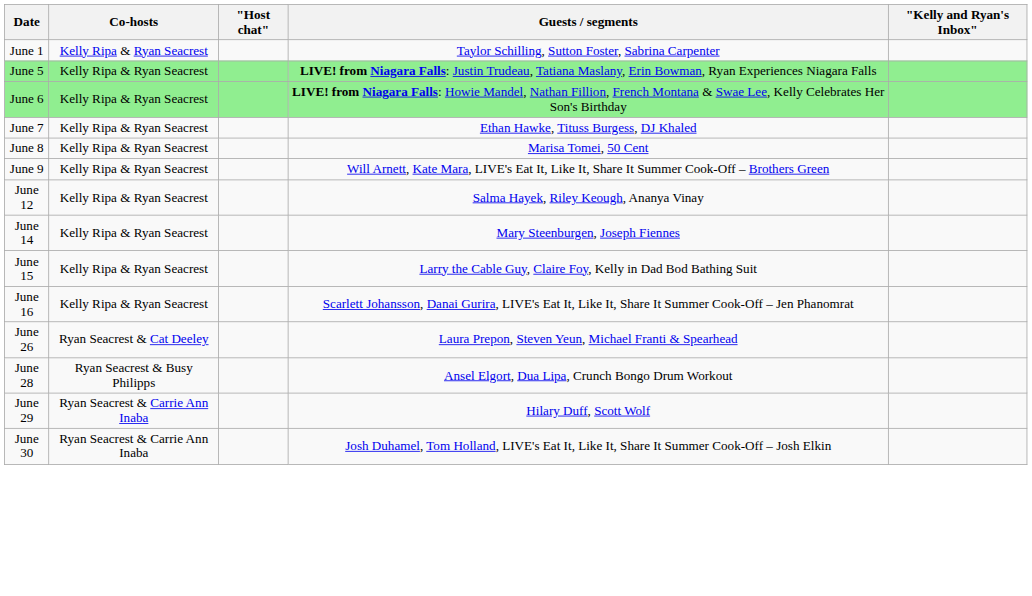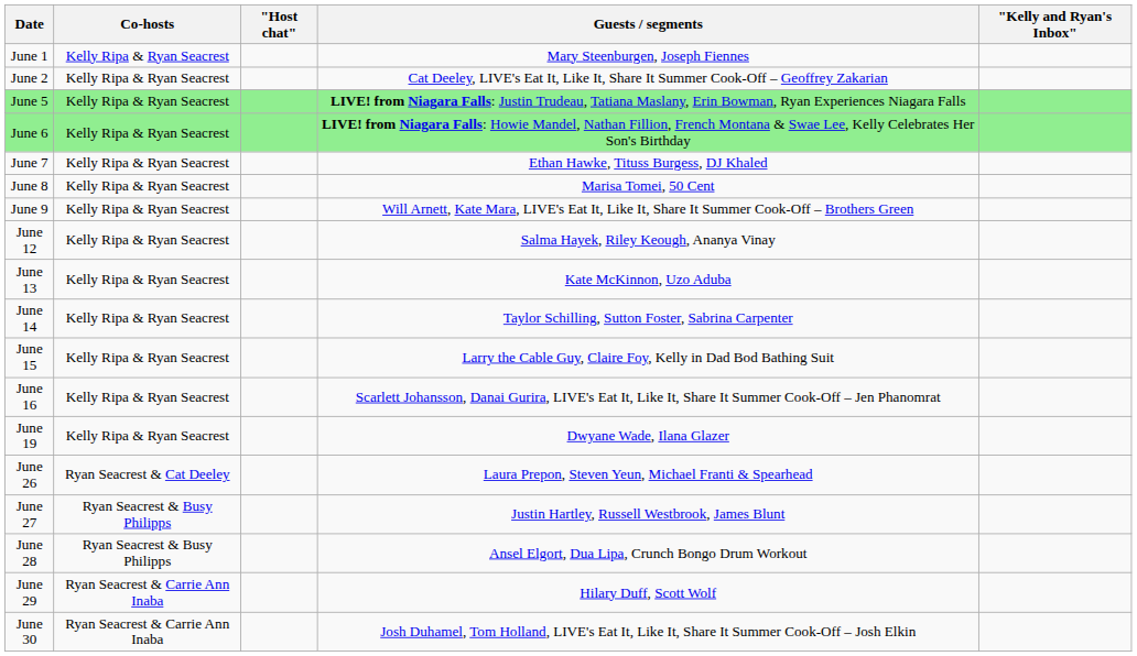 <table class="wikitable sortable" style="text-align:center;">
 <tr>
 <th>Date</th>
 <th>Co-hosts</th>
 <th>"Host chat"</th>
 <th>Guests / segments</th>
 <th>"Kelly and Ryan's Inbox"</th>
 </tr>
 <tr>
 <td>June 1</td>
 <td><a href='#'>Kelly Ripa</a> & <a href='#'>Ryan Seacrest</a></td>
 <td></td>
-<td><a href='#'>Taylor Schilling</a>, <a href='#'>Sutton Foster</a>, <a href='#'>Sabrina Carpenter</a></td>
+<td><a href='#'>Mary Steenburgen</a>, <a href='#'>Joseph Fiennes</a></td>
+<td></td>
+</tr>
+<tr>
+<td>June 2</td>
+<td>Kelly Ripa & Ryan Seacrest</td>
+<td></td>
+<td><a href='#'>Cat Deeley</a>, LIVE's Eat It, Like It, Share It Summer Cook-Off – <a href='#'>Geoffrey Zakarian</a></td>
 <td></td>
 </tr>
 <tr style="background:lightgreen;">
 <td>June 5</td>
 <td>Kelly Ripa & Ryan Seacrest</td>
 <td></td>
 <td><strong>LIVE! from <a href='#'>Niagara Falls</a></strong>: <a href='#'>Justin Trudeau</a>, <a href='#'>Tatiana Maslany</a>, <a href='#'>Erin Bowman</a>, Ryan Experiences Niagara Falls</td>
 <td></td>
 </tr>
 <tr style="background:lightgreen;">
 <td>June 6</td>
 <td>Kelly Ripa & Ryan Seacrest</td>
 <td></td>
 <td><strong>LIVE! from <a href='#'>Niagara Falls</a></strong>: <a href='#'>Howie Mandel</a>, <a href='#'>Nathan Fillion</a>, <a href='#'>French Montana</a> & <a href='#'>Swae Lee</a>, Kelly Celebrates Her Son's Birthday</td>
 <td></td>
 </tr>
 <tr>
 <td>June 7</td>
 <td>Kelly Ripa & Ryan Seacrest</td>
 <td></td>
 <td><a href='#'>Ethan Hawke</a>, <a href='#'>Tituss Burgess</a>, <a href='#'>DJ Khaled</a></td>
 <td></td>
 </tr>
 <tr>
 <td>June 8</td>
 <td>Kelly Ripa & Ryan Seacrest</td>
 <td></td>
 <td><a href='#'>Marisa Tomei</a>, <a href='#'>50 Cent</a></td>
 <td></td>
 </tr>
 <tr>
 <td>June 9</td>
 <td>Kelly Ripa & Ryan Seacrest</td>
 <td></td>
 <td><a href='#'>Will Arnett</a>, <a href='#'>Kate Mara</a>, LIVE's Eat It, Like It, Share It Summer Cook-Off – <a href='#'>Brothers Green</a></td>
 <td></td>
 </tr>
 <tr>
 <td>June 12</td>
 <td>Kelly Ripa & Ryan Seacrest</td>
 <td></td>
 <td><a href='#'>Salma Hayek</a>, <a href='#'>Riley Keough</a>, Ananya Vinay</td>
 <td></td>
 </tr>
 <tr>
+<td>June 13</td>
+<td>Kelly Ripa & Ryan Seacrest</td>
+<td></td>
+<td><a href='#'>Kate McKinnon</a>, <a href='#'>Uzo Aduba</a></td>
+<td></td>
+</tr>
+<tr>
 <td>June 14</td>
 <td>Kelly Ripa & Ryan Seacrest</td>
 <td></td>
-<td><a href='#'>Mary Steenburgen</a>, <a href='#'>Joseph Fiennes</a></td>
+<td><a href='#'>Taylor Schilling</a>, <a href='#'>Sutton Foster</a>, <a href='#'>Sabrina Carpenter</a></td>
 <td></td>
 </tr>
 <tr>
 <td>June 15</td>
 <td>Kelly Ripa & Ryan Seacrest</td>
 <td></td>
 <td><a href='#'>Larry the Cable Guy</a>, <a href='#'>Claire Foy</a>, Kelly in Dad Bod Bathing Suit</td>
 <td></td>
 </tr>
 <tr>
 <td>June 16</td>
 <td>Kelly Ripa & Ryan Seacrest</td>
 <td></td>
 <td><a href='#'>Scarlett Johansson</a>, <a href='#'>Danai Gurira</a>, LIVE's Eat It, Like It, Share It Summer Cook-Off – Jen Phanomrat</td>
 <td></td>
 </tr>
 <tr>
+<td>June 19</td>
+<td>Kelly Ripa & Ryan Seacrest</td>
+<td></td>
+<td><a href='#'>Dwyane Wade</a>, <a href='#'>Ilana Glazer</a></td>
+<td></td>
+</tr>
+<tr>
 <td>June 26</td>
 <td>Ryan Seacrest & <a href='#'>Cat Deeley</a></td>
 <td></td>
 <td><a href='#'>Laura Prepon</a>, <a href='#'>Steven Yeun</a>, <a href='#'>Michael Franti & Spearhead</a></td>
+<td></td>
+</tr>
+<tr>
+<td>June 27</td>
+<td>Ryan Seacrest & <a href='#'>Busy Philipps</a></td>
+<td></td>
+<td><a href='#'>Justin Hartley</a>, <a href='#'>Russell Westbrook</a>, <a href='#'>James Blunt</a></td>
 <td></td>
 </tr>
 <tr>
 <td>June 28</td>
 <td>Ryan Seacrest & Busy Philipps</td>
 <td></td>
 <td><a href='#'>Ansel Elgort</a>, <a href='#'>Dua Lipa</a>, Crunch Bongo Drum Workout</td>
 <td></td>
 </tr>
 <tr>
 <td>June 29</td>
 <td>Ryan Seacrest & <a href='#'>Carrie Ann Inaba</a></td>
 <td></td>
 <td><a href='#'>Hilary Duff</a>, <a href='#'>Scott Wolf</a></td>
 <td></td>
 </tr>
 <tr>
 <td>June 30</td>
 <td>Ryan Seacrest & Carrie Ann Inaba</td>
 <td></td>
 <td><a href='#'>Josh Duhamel</a>, <a href='#'>Tom Holland</a>, LIVE's Eat It, Like It, Share It Summer Cook-Off – Josh Elkin</td>
 <td></td>
 </tr>
 </table>
